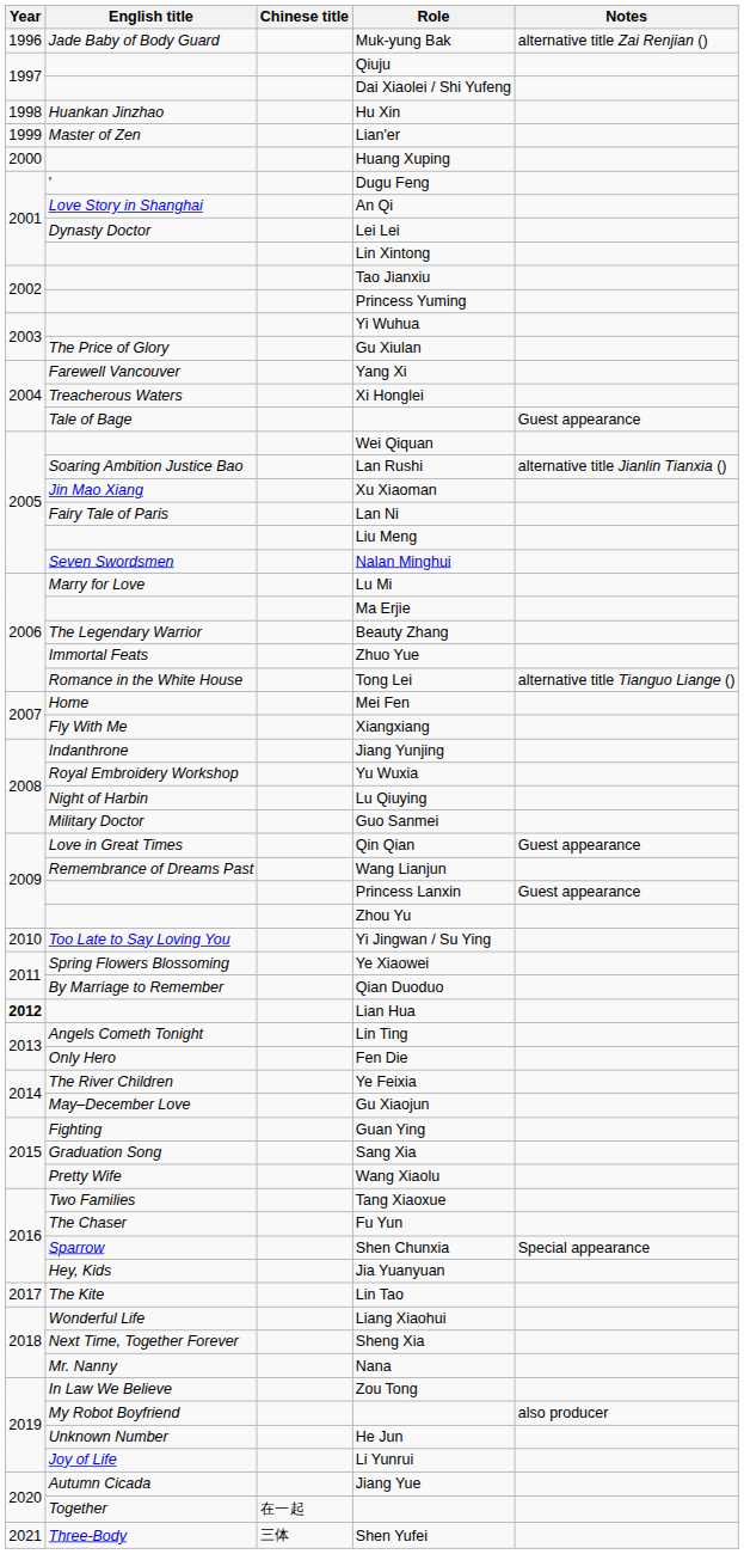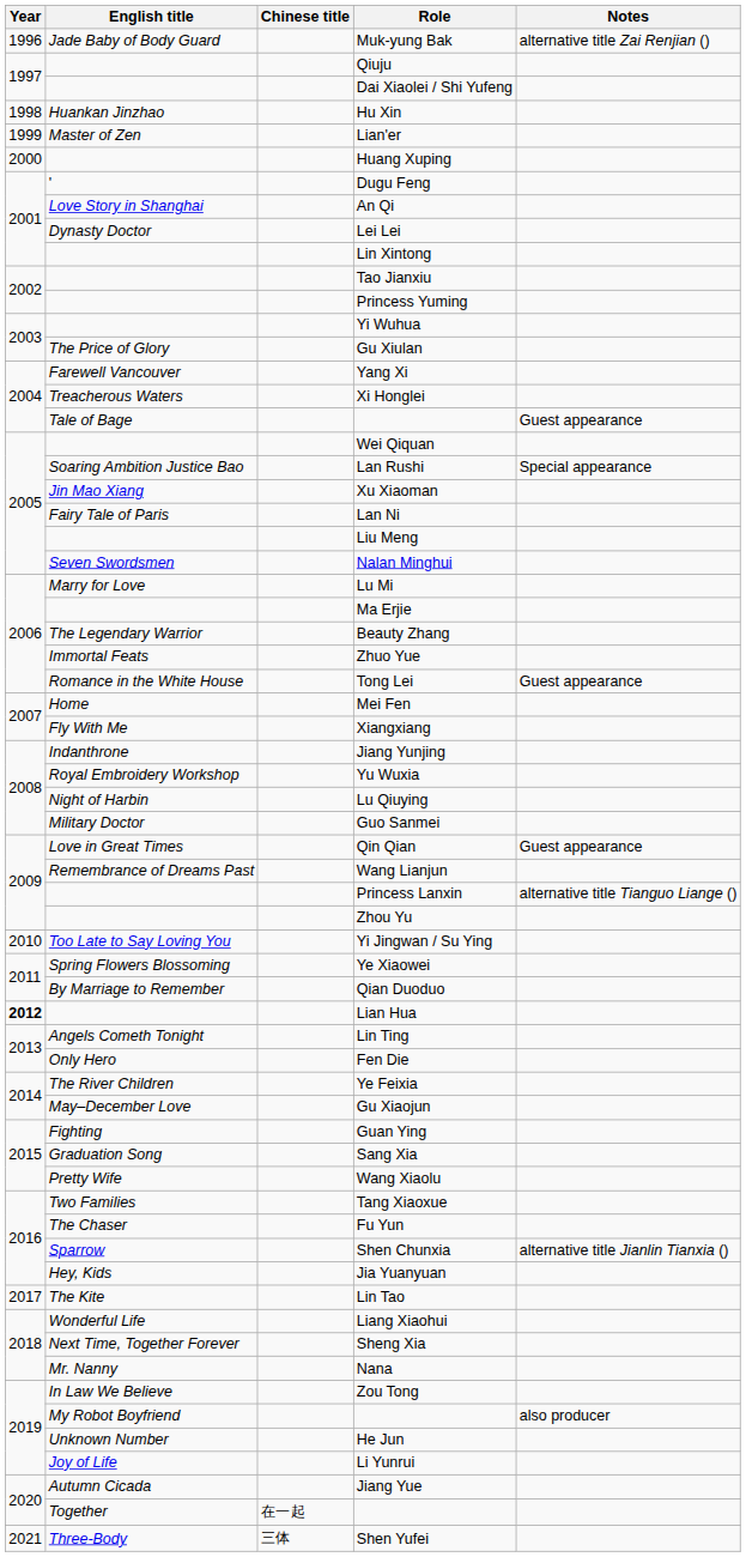 <table class="wikitable">
 <tr>
 <th>Year</th>
 <th>English title</th>
 <th>Chinese title</th>
 <th>Role</th>
 <th>Notes</th>
 </tr>
 <tr>
 <td>1996</td>
 <td><em>Jade Baby of Body Guard</em></td>
 <td></td>
 <td>Muk-yung Bak</td>
 <td>alternative title <em>Zai Renjian</em> ()</td>
 </tr>
 <tr>
 <td rowspan=2>1997</td>
 <td></td>
 <td></td>
 <td>Qiuju</td>
 <td></td>
 </tr>
 <tr>
 <td></td>
 <td></td>
 <td>Dai Xiaolei / Shi Yufeng</td>
 <td></td>
 </tr>
 <tr>
 <td>1998</td>
 <td><em>Huankan Jinzhao</em></td>
 <td></td>
 <td>Hu Xin</td>
 <td></td>
 </tr>
 <tr>
 <td>1999</td>
 <td><em>Master of Zen</em></td>
 <td></td>
 <td>Lian'er</td>
 <td></td>
 </tr>
 <tr>
 <td>2000</td>
 <td></td>
 <td></td>
 <td>Huang Xuping</td>
 <td></td>
 </tr>
 <tr>
 <td rowspan=4>2001</td>
 <td>'</td>
 <td></td>
 <td>Dugu Feng</td>
 <td></td>
 </tr>
 <tr>
 <td><em><a href='#'>Love Story in Shanghai</a></em></td>
 <td></td>
 <td>An Qi</td>
 <td></td>
 </tr>
 <tr>
 <td><em>Dynasty Doctor</em></td>
 <td></td>
 <td>Lei Lei</td>
 <td></td>
 </tr>
 <tr>
 <td></td>
 <td></td>
 <td>Lin Xintong</td>
 <td></td>
 </tr>
 <tr>
 <td rowspan=2>2002</td>
 <td></td>
 <td></td>
 <td>Tao Jianxiu</td>
 <td></td>
 </tr>
 <tr>
 <td></td>
 <td></td>
 <td>Princess Yuming</td>
 <td></td>
 </tr>
 <tr>
 <td rowspan=2>2003</td>
 <td></td>
 <td></td>
 <td>Yi Wuhua</td>
 <td></td>
 </tr>
 <tr>
 <td><em>The Price of Glory</em></td>
 <td></td>
 <td>Gu Xiulan</td>
 <td></td>
 </tr>
 <tr>
 <td rowspan=3>2004</td>
 <td><em>Farewell Vancouver</em></td>
 <td></td>
 <td>Yang Xi</td>
 <td></td>
 </tr>
 <tr>
 <td><em>Treacherous Waters</em></td>
 <td></td>
 <td>Xi Honglei</td>
 <td></td>
 </tr>
 <tr>
 <td><em>Tale of Bage</em></td>
 <td></td>
 <td></td>
 <td>Guest appearance</td>
 </tr>
 <tr>
 <td rowspan=6>2005</td>
 <td></td>
 <td></td>
 <td>Wei Qiquan</td>
 <td></td>
 </tr>
 <tr>
 <td><em>Soaring Ambition Justice Bao</em></td>
 <td></td>
 <td>Lan Rushi</td>
-<td>alternative title <em>Jianlin Tianxia</em> ()</td>
+<td>Special appearance</td>
 </tr>
 <tr>
 <td><em><a href='#'>Jin Mao Xiang</a></em></td>
 <td></td>
 <td>Xu Xiaoman</td>
 <td></td>
 </tr>
 <tr>
 <td><em>Fairy Tale of Paris</em></td>
 <td></td>
 <td>Lan Ni</td>
 <td></td>
 </tr>
 <tr>
 <td></td>
 <td></td>
 <td>Liu Meng</td>
 <td></td>
 </tr>
 <tr>
 <td><em><a href='#'>Seven Swordsmen</a></em></td>
 <td></td>
 <td><a href='#'>Nalan Minghui</a></td>
 <td></td>
 </tr>
 <tr>
 <td rowspan=5>2006</td>
 <td><em>Marry for Love</em></td>
 <td></td>
 <td>Lu Mi</td>
 <td></td>
 </tr>
 <tr>
 <td></td>
 <td></td>
 <td>Ma Erjie</td>
 <td></td>
 </tr>
 <tr>
 <td><em>The Legendary Warrior</em></td>
 <td></td>
 <td>Beauty Zhang</td>
 <td></td>
 </tr>
 <tr>
 <td><em>Immortal Feats</em></td>
 <td></td>
 <td>Zhuo Yue</td>
 <td></td>
 </tr>
 <tr>
 <td><em>Romance in the White House</em></td>
 <td></td>
 <td>Tong Lei</td>
-<td>alternative title <em>Tianguo Liange</em> ()</td>
+<td>Guest appearance</td>
 </tr>
 <tr>
 <td rowspan=2>2007</td>
 <td><em>Home</em></td>
 <td></td>
 <td>Mei Fen</td>
 <td></td>
 </tr>
 <tr>
 <td><em>Fly With Me</em></td>
 <td></td>
 <td>Xiangxiang</td>
 <td></td>
 </tr>
 <tr>
 <td rowspan=4>2008</td>
 <td><em>Indanthrone</em></td>
 <td></td>
 <td>Jiang Yunjing</td>
 <td></td>
 </tr>
 <tr>
 <td><em>Royal Embroidery Workshop</em></td>
 <td></td>
 <td>Yu Wuxia</td>
 <td></td>
 </tr>
 <tr>
 <td><em>Night of Harbin</em></td>
 <td></td>
 <td>Lu Qiuying</td>
 <td></td>
 </tr>
 <tr>
 <td><em>Military Doctor</em></td>
 <td></td>
 <td>Guo Sanmei</td>
 <td></td>
 </tr>
 <tr>
 <td rowspan=4>2009</td>
 <td><em>Love in Great Times</em></td>
 <td></td>
 <td>Qin Qian</td>
 <td>Guest appearance</td>
 </tr>
 <tr>
 <td><em>Remembrance of Dreams Past</em></td>
 <td></td>
 <td>Wang Lianjun</td>
 <td></td>
 </tr>
 <tr>
 <td></td>
 <td></td>
 <td>Princess Lanxin</td>
-<td>Guest appearance</td>
+<td>alternative title <em>Tianguo Liange</em> ()</td>
 </tr>
 <tr>
 <td></td>
 <td></td>
 <td>Zhou Yu</td>
 <td></td>
 </tr>
 <tr>
 <td>2010</td>
 <td><em><a href='#'>Too Late to Say Loving You</a></em></td>
 <td></td>
 <td>Yi Jingwan / Su Ying</td>
 <td></td>
 </tr>
 <tr>
 <td rowspan=2>2011</td>
 <td><em>Spring Flowers Blossoming</em></td>
 <td></td>
 <td>Ye Xiaowei</td>
 <td></td>
 </tr>
 <tr>
 <td><em>By Marriage to Remember</em></td>
 <td></td>
 <td>Qian Duoduo</td>
 <td></td>
 </tr>
 <tr>
 <td><strong>2012</strong></td>
 <td></td>
 <td></td>
 <td>Lian Hua</td>
 <td></td>
 </tr>
 <tr>
 <td rowspan=2>2013</td>
 <td><em>Angels Cometh Tonight</em></td>
 <td></td>
 <td>Lin Ting</td>
 <td></td>
 </tr>
 <tr>
 <td><em>Only Hero</em></td>
 <td></td>
 <td>Fen Die</td>
 <td></td>
 </tr>
 <tr>
 <td rowspan=2>2014</td>
 <td><em>The River Children</em></td>
 <td></td>
 <td>Ye Feixia</td>
 <td></td>
 </tr>
 <tr>
 <td><em>May–December Love</em></td>
 <td></td>
 <td>Gu Xiaojun</td>
 <td></td>
 </tr>
 <tr>
 <td rowspan=3>2015</td>
 <td><em>Fighting</em></td>
 <td></td>
 <td>Guan Ying</td>
 <td></td>
 </tr>
 <tr>
 <td><em>Graduation Song</em></td>
 <td></td>
 <td>Sang Xia</td>
 <td></td>
 </tr>
 <tr>
 <td><em>Pretty Wife</em></td>
 <td></td>
 <td>Wang Xiaolu</td>
 <td></td>
 </tr>
 <tr>
 <td rowspan=4>2016</td>
 <td><em>Two Families</em></td>
 <td></td>
 <td>Tang Xiaoxue</td>
 <td></td>
 </tr>
 <tr>
 <td><em>The Chaser</em></td>
 <td></td>
 <td>Fu Yun</td>
 <td></td>
 </tr>
 <tr>
 <td><em><a href='#'>Sparrow</a></em></td>
 <td></td>
 <td>Shen Chunxia</td>
-<td>Special appearance</td>
+<td>alternative title <em>Jianlin Tianxia</em> ()</td>
 </tr>
 <tr>
 <td><em>Hey, Kids</em></td>
 <td></td>
 <td>Jia Yuanyuan</td>
 <td></td>
 </tr>
 <tr>
 <td>2017</td>
 <td><em>The Kite</em></td>
 <td></td>
 <td>Lin Tao</td>
 <td></td>
 </tr>
 <tr>
 <td rowspan=3>2018</td>
 <td><em>Wonderful Life</em></td>
 <td></td>
 <td>Liang Xiaohui</td>
 <td></td>
 </tr>
 <tr>
 <td><em>Next Time, Together Forever</em></td>
 <td></td>
 <td>Sheng Xia</td>
 <td></td>
 </tr>
 <tr>
 <td><em>Mr. Nanny</em></td>
 <td></td>
 <td>Nana</td>
 <td></td>
 </tr>
 <tr>
 <td rowspan=4>2019</td>
 <td><em>In Law We Believe</em></td>
 <td></td>
 <td>Zou Tong</td>
 <td></td>
 </tr>
 <tr>
 <td><em>My Robot Boyfriend</em></td>
 <td></td>
 <td></td>
 <td>also producer</td>
 </tr>
 <tr>
 <td><em>Unknown Number</em></td>
 <td></td>
 <td>He Jun</td>
 <td></td>
 </tr>
 <tr>
 <td><em><a href='#'>Joy of Life</a></em></td>
 <td></td>
 <td>Li Yunrui</td>
 <td></td>
 </tr>
 <tr>
 <td rowspan=2>2020</td>
 <td><em>Autumn Cicada</em></td>
 <td></td>
 <td>Jiang Yue</td>
 <td></td>
 </tr>
 <tr>
 <td><em>Together</em></td>
 <td>在一起</td>
 <td></td>
 <td></td>
 </tr>
 <tr>
 <td>2021</td>
 <td><em><a href='#'>Three-Body</a></em></td>
 <td>三体</td>
 <td>Shen Yufei</td>
 <td></td>
 </tr>
 </table>
